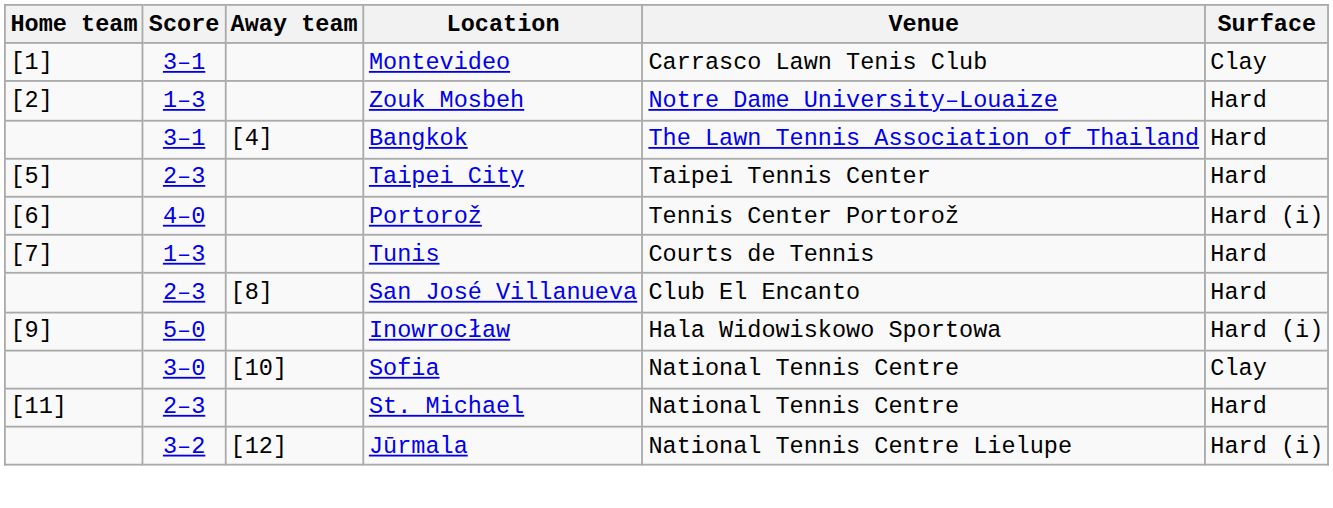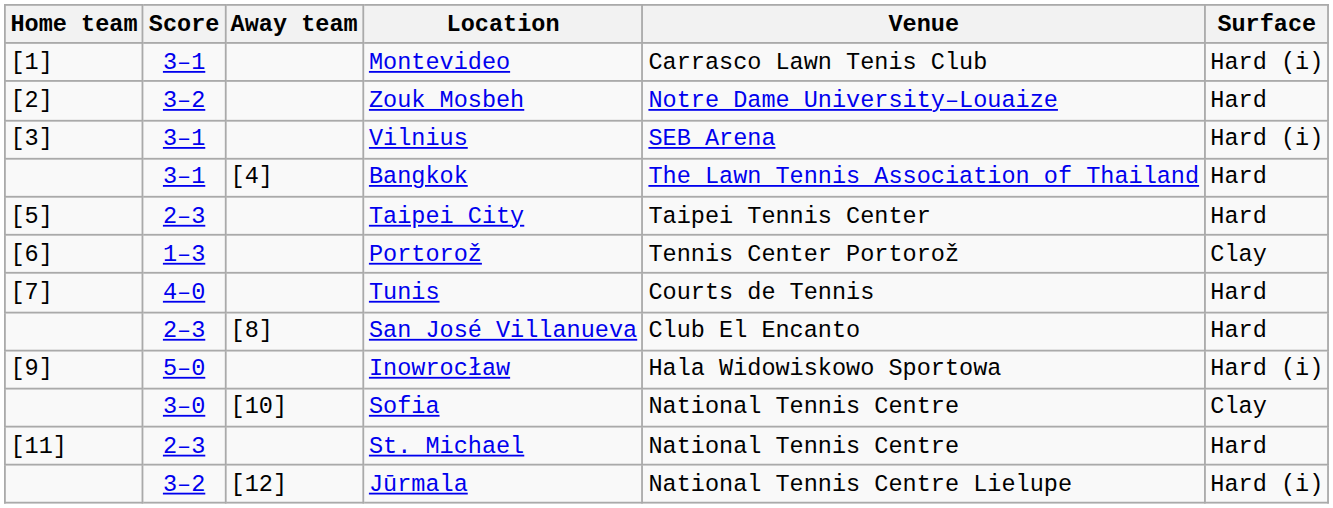 <table class="wikitable">
 <tr>
 <th>Home team</th>
 <th>Score</th>
 <th>Away team</th>
 <th>Location</th>
 <th>Venue</th>
 <th>Surface</th>
 </tr>
 <tr>
 <td> [1]</td>
 <td style="text-align:center;"><a href='#'>3–1</a></td>
 <td><strong></strong></td>
 <td><a href='#'>Montevideo</a></td>
 <td>Carrasco Lawn Tenis Club</td>
-<td>Clay</td>
+<td>Hard (i)</td>
 </tr>
 <tr>
 <td><strong></strong> [2]</td>
-<td style="text-align:center;"><a href='#'>1–3</a></td>
+<td style="text-align:center;"><a href='#'>3–2</a></td>
 <td></td>
 <td><a href='#'>Zouk Mosbeh</a></td>
 <td><a href='#'>Notre Dame University–Louaize</a></td>
 <td>Hard</td>
+</tr>
+<tr>
+<td><strong></strong> [3]</td>
+<td style="text-align:center;"><a href='#'>3–1</a></td>
+<td></td>
+<td><a href='#'>Vilnius</a></td>
+<td><a href='#'>SEB Arena</a></td>
+<td>Hard (i)</td>
 </tr>
 <tr>
 <td><strong></strong></td>
 <td style="text-align:center;"><a href='#'>3–1</a></td>
 <td> [4]</td>
 <td><a href='#'>Bangkok</a></td>
 <td><a href='#'>The Lawn Tennis Association of Thailand</a></td>
 <td>Hard</td>
 </tr>
 <tr>
 <td><strong></strong> [5]</td>
 <td style="text-align:center;"><a href='#'>2–3</a></td>
 <td></td>
 <td><a href='#'>Taipei City</a></td>
 <td>Taipei Tennis Center</td>
 <td>Hard</td>
 </tr>
 <tr>
 <td><strong></strong> [6]</td>
-<td style="text-align:center;"><a href='#'>4–0</a></td>
+<td style="text-align:center;"><a href='#'>1–3</a></td>
 <td></td>
 <td><a href='#'>Portorož</a></td>
 <td>Tennis Center Portorož</td>
-<td>Hard (i)</td>
+<td>Clay</td>
 </tr>
 <tr>
 <td> [7]</td>
-<td style="text-align:center;"><a href='#'>1–3</a></td>
+<td style="text-align:center;"><a href='#'>4–0</a></td>
 <td><strong></strong></td>
 <td><a href='#'>Tunis</a></td>
 <td>Courts de Tennis</td>
 <td>Hard</td>
 </tr>
 <tr>
 <td></td>
 <td style="text-align:center;"><a href='#'>2–3</a></td>
 <td><strong></strong> [8]</td>
 <td><a href='#'>San José Villanueva</a></td>
 <td>Club El Encanto</td>
 <td>Hard</td>
 </tr>
 <tr>
 <td><strong></strong> [9]</td>
 <td style="text-align:center;"><a href='#'>5–0</a></td>
 <td></td>
 <td><a href='#'>Inowrocław</a></td>
 <td>Hala Widowiskowo Sportowa</td>
 <td>Hard (i)</td>
 </tr>
 <tr>
 <td><strong></strong></td>
 <td style="text-align:center;"><a href='#'>3–0</a></td>
 <td> [10]</td>
 <td><a href='#'>Sofia</a></td>
 <td>National Tennis Centre</td>
 <td>Clay</td>
 </tr>
 <tr>
 <td> [11]</td>
 <td style="text-align:center;"><a href='#'>2–3</a></td>
 <td><strong></strong></td>
 <td><a href='#'>St. Michael</a></td>
 <td>National Tennis Centre</td>
 <td>Hard</td>
 </tr>
 <tr>
 <td><strong></strong></td>
 <td style="text-align:center;"><a href='#'>3–2</a></td>
 <td> [12]</td>
 <td><a href='#'>Jūrmala</a></td>
 <td>National Tennis Centre Lielupe</td>
 <td>Hard (i)</td>
 </tr>
 </table>
